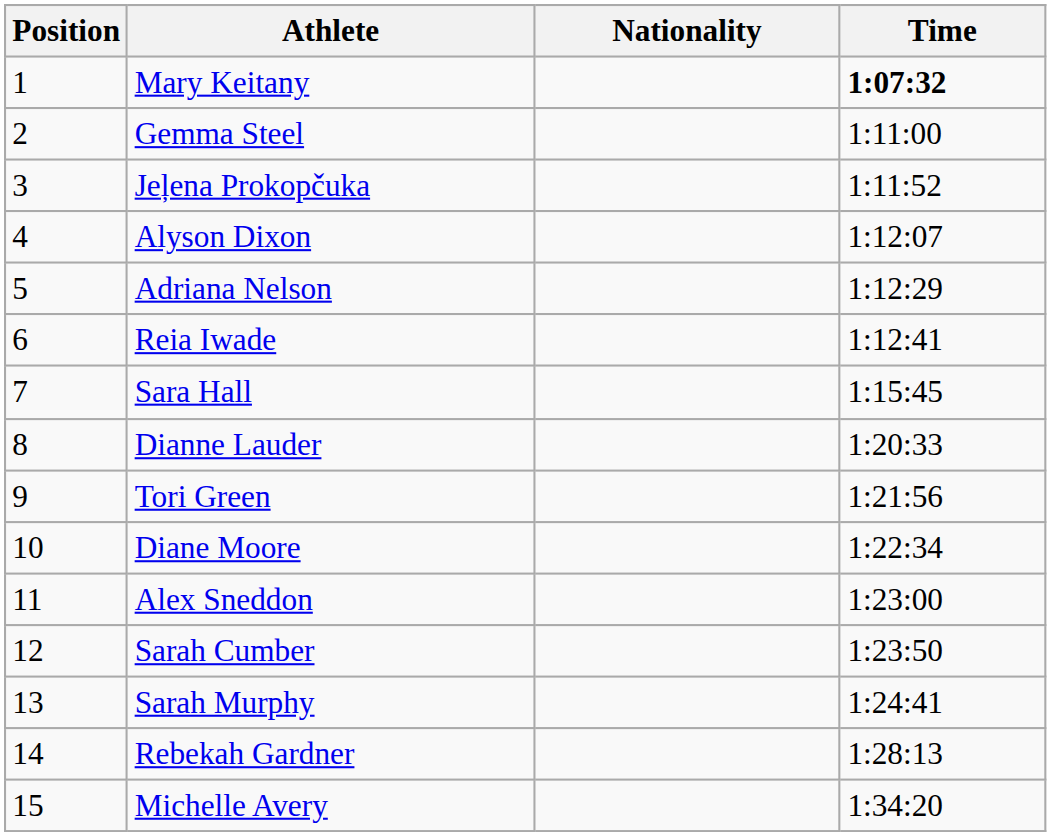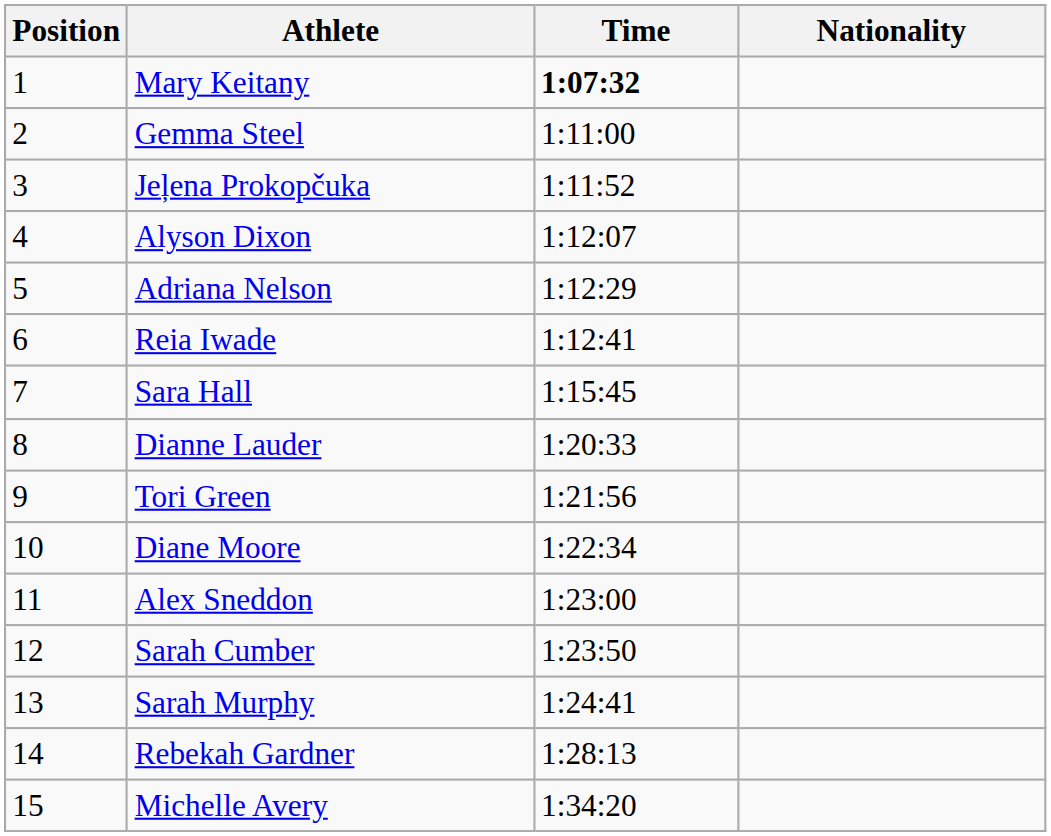 <table class="wikitable sortable" border="1"  style="font-size:95%;" width=40%>
 <tr>
 <th width="10%">Position</th>
 <th width="40%">Athlete</th>
+<th width="20%">Time</th>
 <th width="30%">Nationality</th>
-<th width="20%">Time</th>
 </tr>
 <tr>
 <td>1</td>
 <td><a href='#'>Mary Keitany</a></td>
+<td><strong>1:07:32</strong></td>
 <td></td>
-<td><strong>1:07:32</strong></td>
 </tr>
 <tr>
 <td>2</td>
 <td><a href='#'>Gemma Steel</a></td>
+<td>1:11:00</td>
 <td></td>
-<td>1:11:00</td>
 </tr>
 <tr>
 <td>3</td>
 <td><a href='#'>Jeļena Prokopčuka</a></td>
+<td>1:11:52</td>
 <td></td>
-<td>1:11:52</td>
 </tr>
 <tr>
 <td>4</td>
 <td><a href='#'>Alyson Dixon</a></td>
+<td>1:12:07</td>
 <td></td>
-<td>1:12:07</td>
 </tr>
 <tr>
 <td>5</td>
 <td><a href='#'>Adriana Nelson</a></td>
+<td>1:12:29</td>
 <td></td>
-<td>1:12:29</td>
 </tr>
 <tr>
 <td>6</td>
 <td><a href='#'>Reia Iwade</a></td>
+<td>1:12:41</td>
 <td></td>
-<td>1:12:41</td>
 </tr>
 <tr>
 <td>7</td>
 <td><a href='#'>Sara Hall</a></td>
+<td>1:15:45</td>
 <td></td>
-<td>1:15:45</td>
 </tr>
 <tr>
 <td>8</td>
 <td><a href='#'>Dianne Lauder</a></td>
+<td>1:20:33</td>
 <td></td>
-<td>1:20:33</td>
 </tr>
 <tr>
 <td>9</td>
 <td><a href='#'>Tori Green</a></td>
+<td>1:21:56</td>
 <td></td>
-<td>1:21:56</td>
 </tr>
 <tr>
 <td>10</td>
 <td><a href='#'>Diane Moore</a></td>
+<td>1:22:34</td>
 <td></td>
-<td>1:22:34</td>
 </tr>
 <tr>
 <td>11</td>
 <td><a href='#'>Alex Sneddon</a></td>
+<td>1:23:00</td>
 <td></td>
-<td>1:23:00</td>
 </tr>
 <tr>
 <td>12</td>
 <td><a href='#'>Sarah Cumber</a></td>
+<td>1:23:50</td>
 <td></td>
-<td>1:23:50</td>
 </tr>
 <tr>
 <td>13</td>
 <td><a href='#'>Sarah Murphy</a></td>
+<td>1:24:41</td>
 <td></td>
-<td>1:24:41</td>
 </tr>
 <tr>
 <td>14</td>
 <td><a href='#'>Rebekah Gardner</a></td>
+<td>1:28:13</td>
 <td></td>
-<td>1:28:13</td>
 </tr>
 <tr>
 <td>15</td>
 <td><a href='#'>Michelle Avery</a></td>
+<td>1:34:20</td>
 <td></td>
-<td>1:34:20</td>
 </tr>
 </table>
